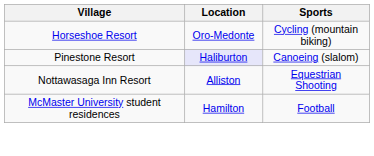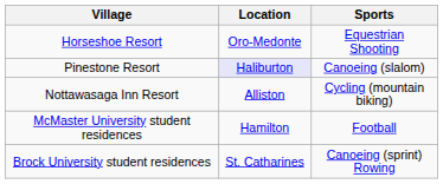 <table class="wikitable sortable" style="text-align:center; font-size:90%">
 <tr>
 <th width=240 align="left">Village</th>
 <th width=100>Location</th>
 <th width=140>Sports</th>
 </tr>
 <tr>
 <td><a href='#'>Horseshoe Resort</a></td>
 <td><a href='#'>Oro-Medonte</a></td>
-<td><a href='#'>Cycling</a> (mountain biking)</td>
+<td><a href='#'>Equestrian</a><br><a href='#'>Shooting</a></td>
 </tr>
 <tr>
 <td>Pinestone Resort</td>
 <td style="background: lavender;"><a href='#'>Haliburton</a></td>
 <td><a href='#'>Canoeing</a> (slalom)</td>
 </tr>
 <tr>
 <td>Nottawasaga Inn Resort</td>
 <td><a href='#'>Alliston</a></td>
-<td><a href='#'>Equestrian</a><br><a href='#'>Shooting</a></td>
+<td><a href='#'>Cycling</a> (mountain biking)</td>
 </tr>
 <tr>
 <td><a href='#'>McMaster University</a> student residences</td>
 <td><a href='#'>Hamilton</a></td>
 <td><a href='#'>Football</a></td>
 </tr>
+<tr>
+<td><a href='#'>Brock University</a> student residences</td>
+<td><a href='#'>St. Catharines</a></td>
+<td><a href='#'>Canoeing</a> (sprint)<br><a href='#'>Rowing</a></td>
+</tr>
 </table>
